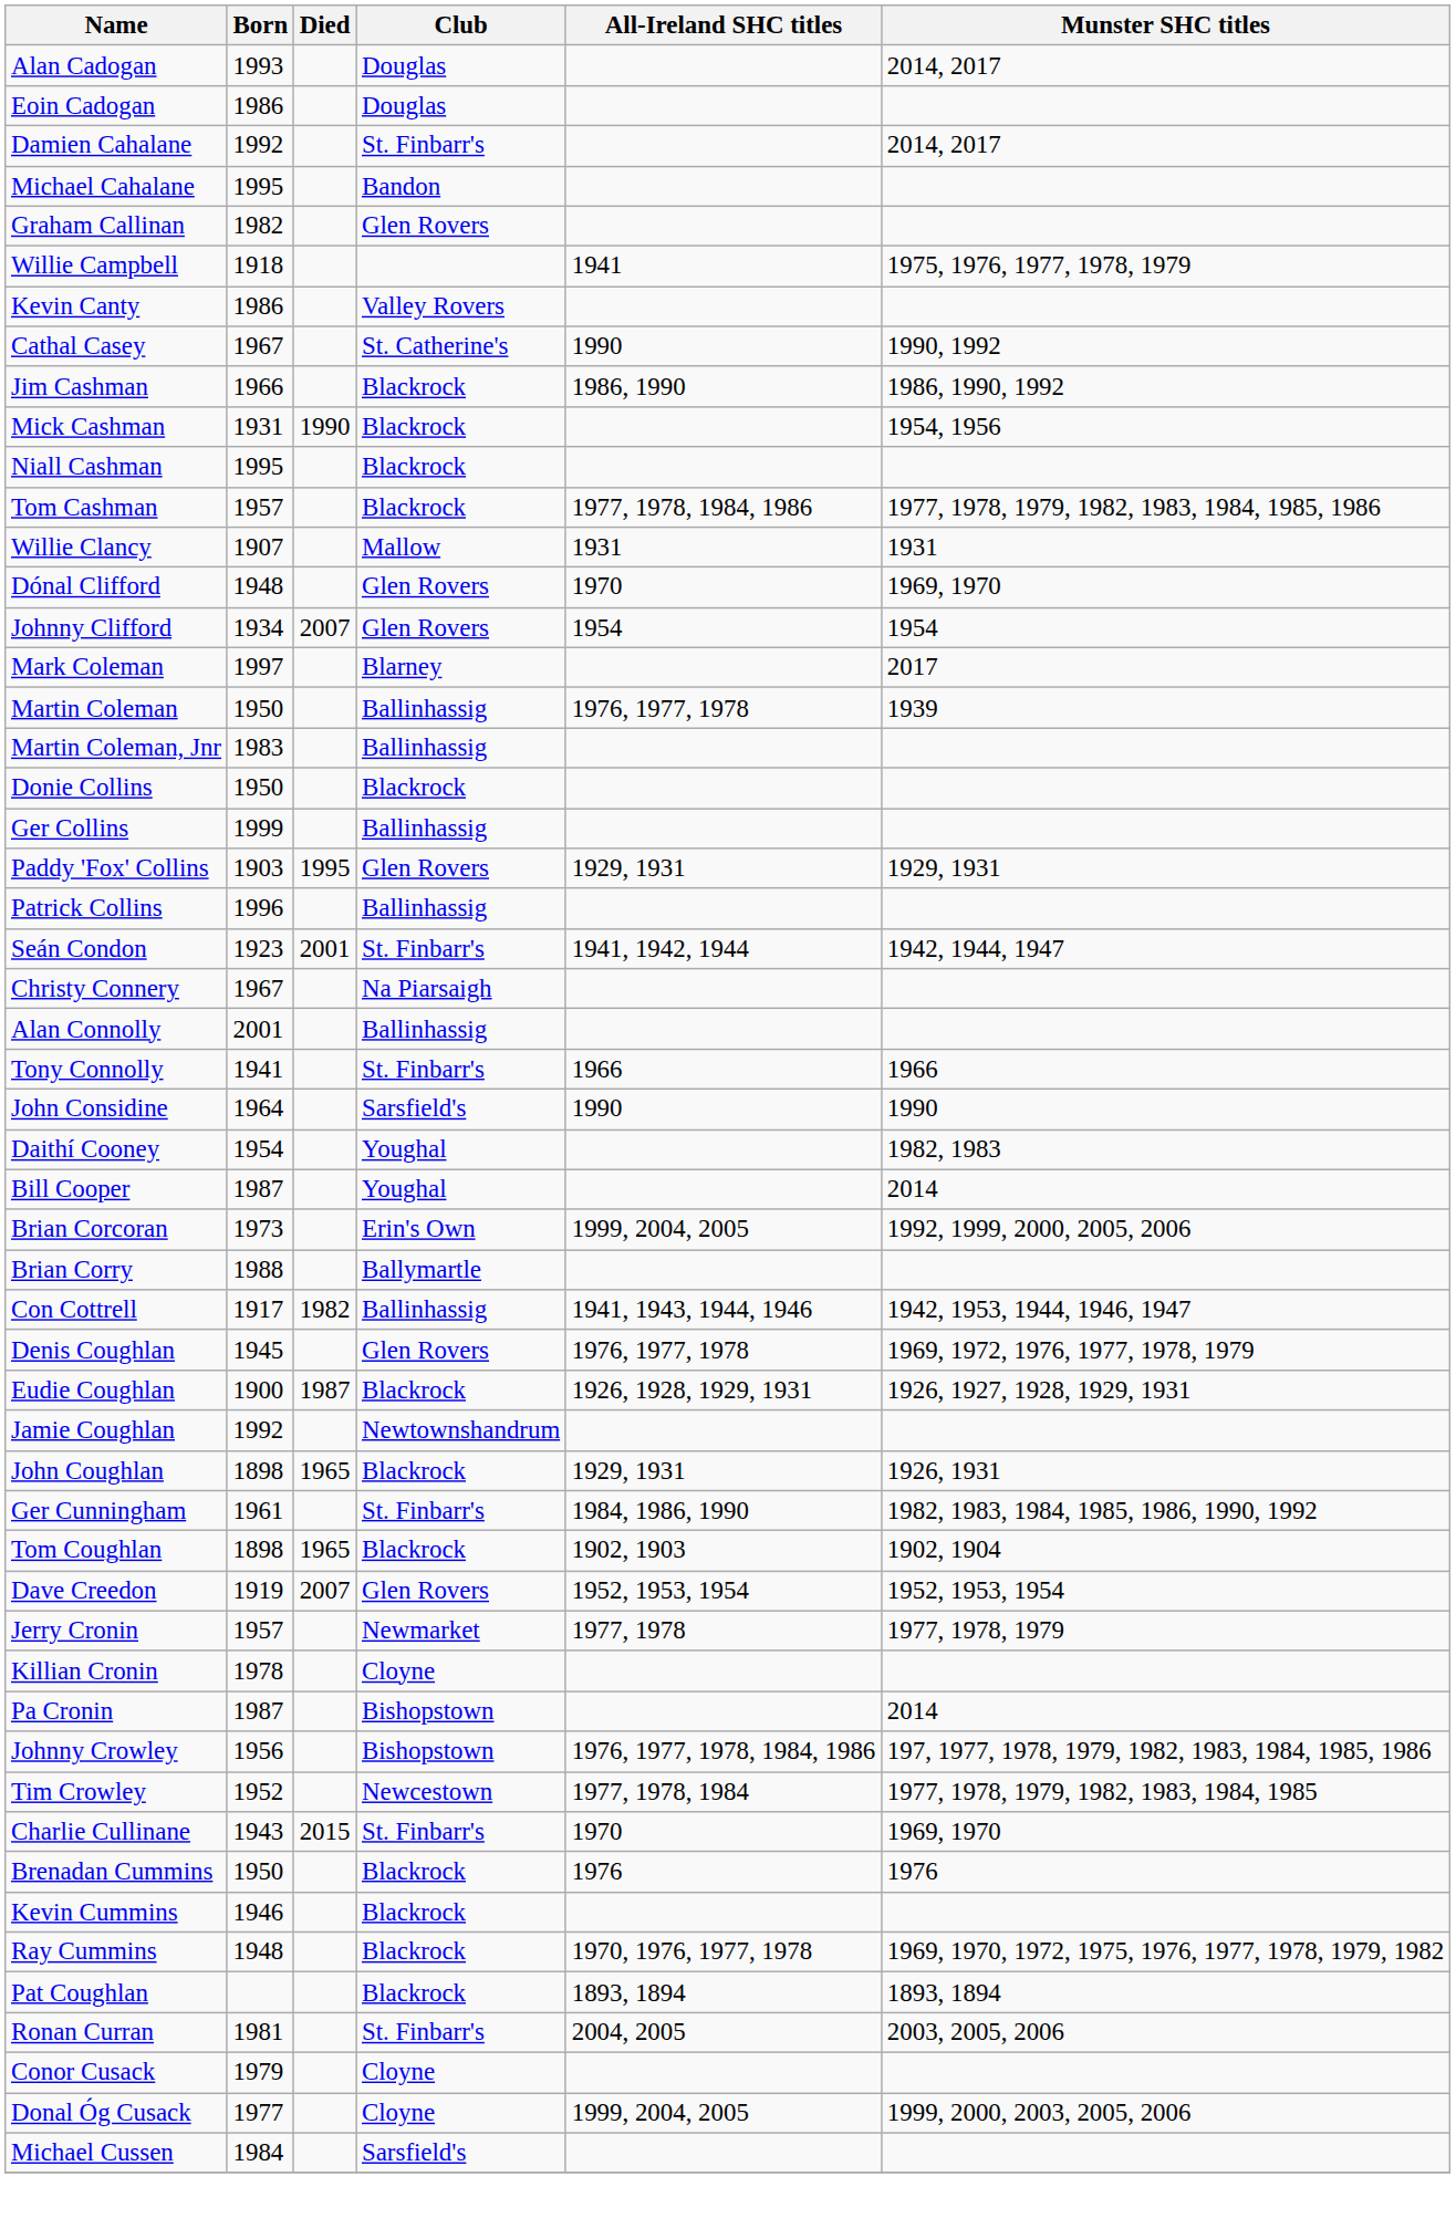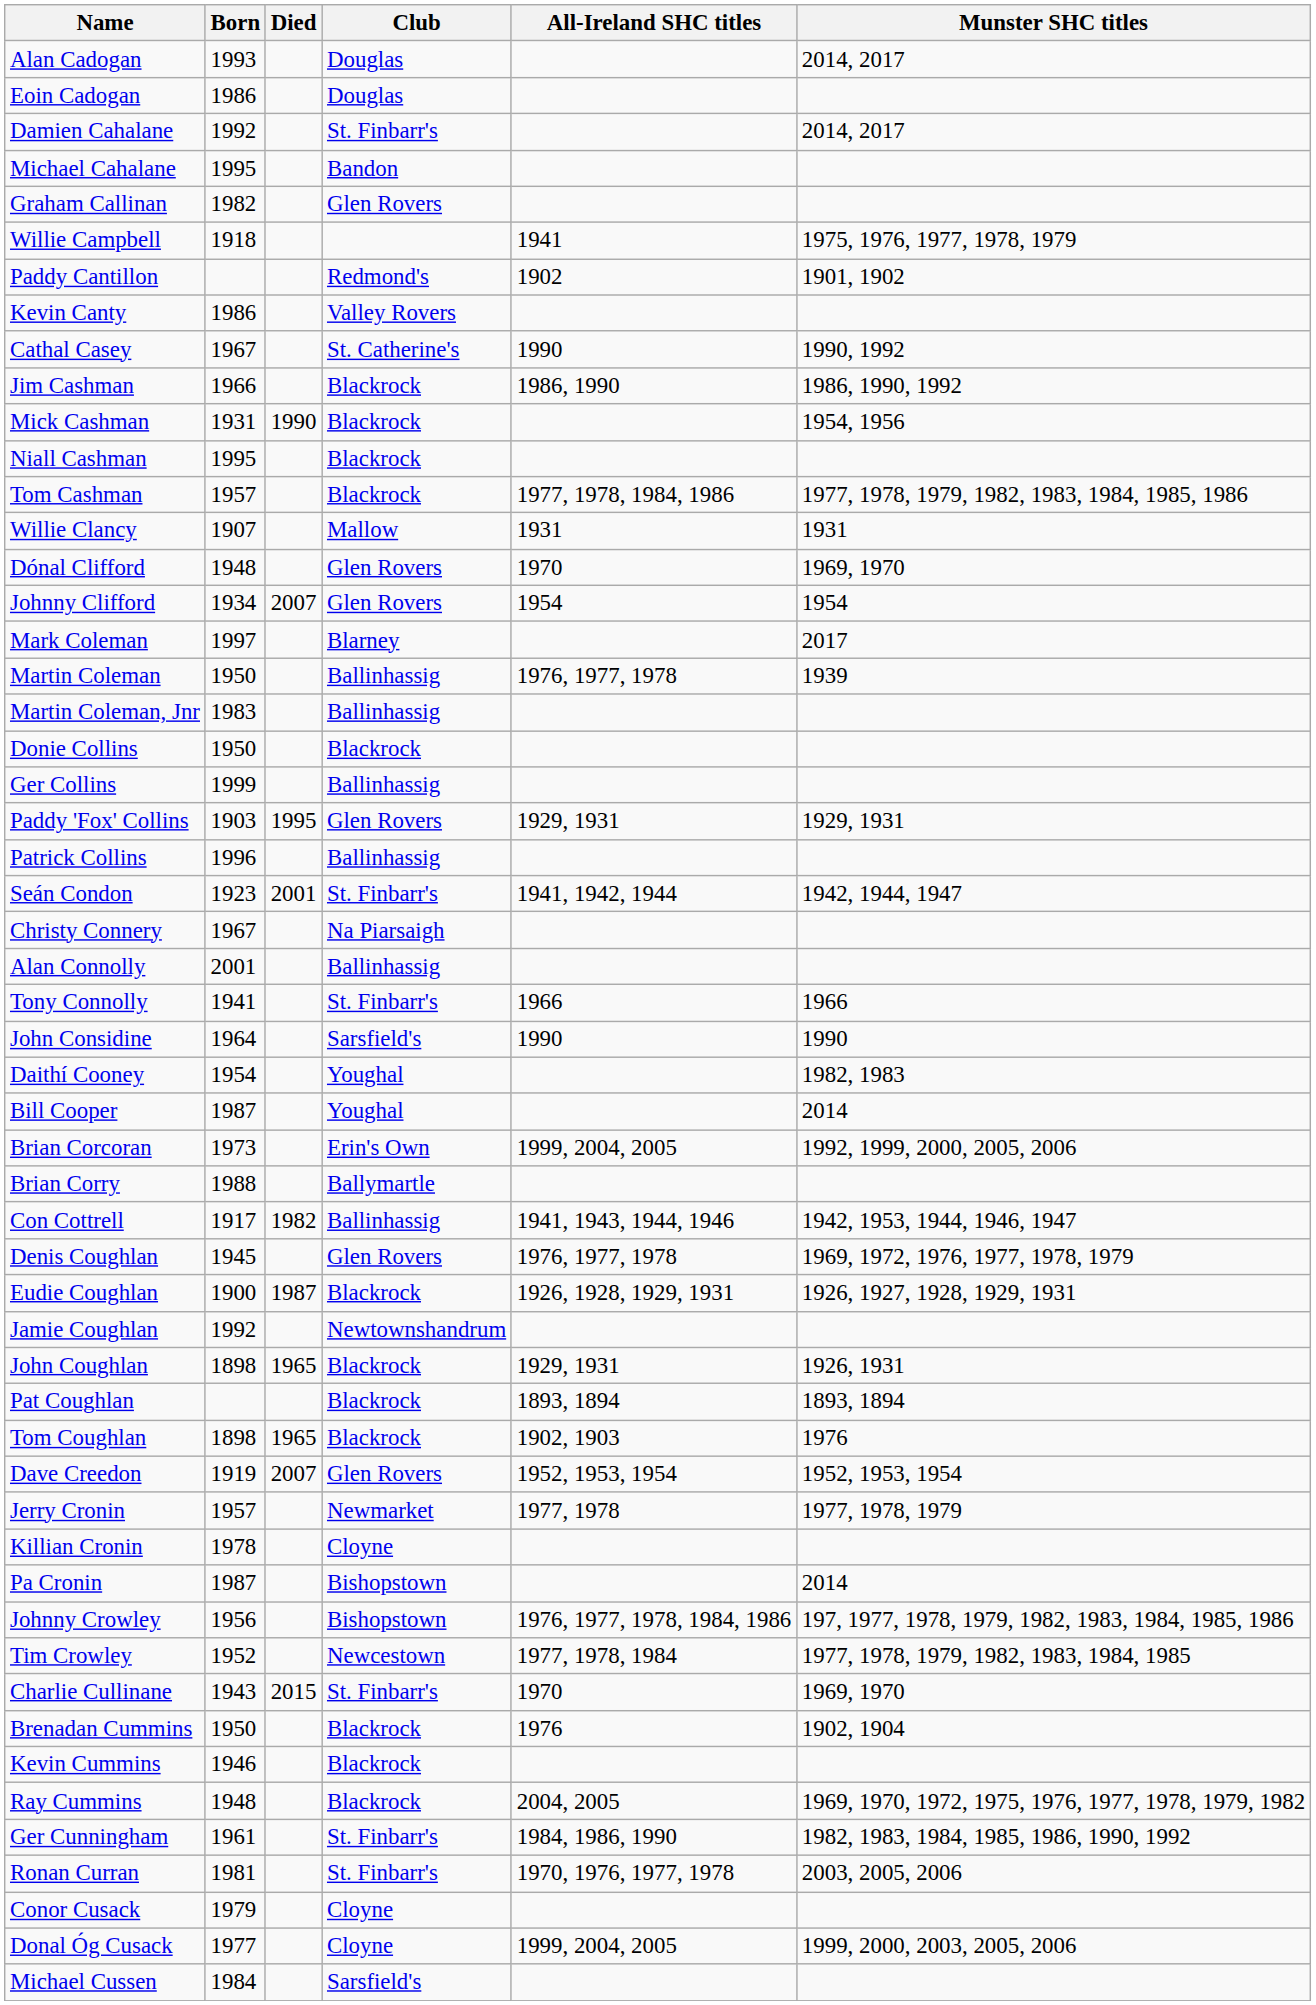 <table align=top class="wikitable">
 <tr>
 <th>Name</th>
 <th>Born</th>
 <th>Died</th>
 <th width=80>Club</th>
 <th colspan=1>All-Ireland SHC titles</th>
 <th colspan=1>Munster SHC titles</th>
 </tr>
 <tr>
 <td><a href='#'>Alan Cadogan</a></td>
 <td>1993</td>
 <td></td>
 <td><a href='#'>Douglas</a></td>
 <td></td>
 <td>2014, 2017</td>
 </tr>
 <tr>
 <td><a href='#'>Eoin Cadogan</a></td>
 <td>1986</td>
 <td></td>
 <td><a href='#'>Douglas</a></td>
 <td></td>
 <td></td>
 </tr>
 <tr>
 <td><a href='#'>Damien Cahalane</a></td>
 <td>1992</td>
 <td></td>
 <td><a href='#'>St. Finbarr's</a></td>
 <td></td>
 <td>2014, 2017</td>
 </tr>
 <tr>
 <td><a href='#'>Michael Cahalane</a></td>
 <td>1995</td>
 <td></td>
 <td><a href='#'>Bandon</a></td>
 <td></td>
 <td></td>
 </tr>
 <tr>
 <td><a href='#'>Graham Callinan</a></td>
 <td>1982</td>
 <td></td>
 <td><a href='#'>Glen Rovers</a></td>
 <td></td>
 <td></td>
 </tr>
 <tr>
 <td><a href='#'>Willie Campbell</a></td>
 <td>1918</td>
 <td></td>
 <td></td>
 <td>1941</td>
 <td>1975, 1976, 1977, 1978, 1979</td>
+</tr>
+<tr>
+<td><a href='#'>Paddy Cantillon</a></td>
+<td></td>
+<td></td>
+<td><a href='#'>Redmond's</a></td>
+<td>1902</td>
+<td>1901, 1902</td>
 </tr>
 <tr>
 <td><a href='#'>Kevin Canty</a></td>
 <td>1986</td>
 <td></td>
 <td><a href='#'>Valley Rovers</a></td>
 <td></td>
 <td></td>
 </tr>
 <tr>
 <td><a href='#'>Cathal Casey</a></td>
 <td>1967</td>
 <td></td>
 <td><a href='#'>St. Catherine's</a></td>
 <td>1990</td>
 <td>1990, 1992</td>
 </tr>
 <tr>
 <td><a href='#'>Jim Cashman</a></td>
 <td>1966</td>
 <td></td>
 <td><a href='#'>Blackrock</a></td>
 <td>1986, 1990</td>
 <td>1986, 1990, 1992</td>
 </tr>
 <tr>
 <td><a href='#'>Mick Cashman</a></td>
 <td>1931</td>
 <td>1990</td>
 <td><a href='#'>Blackrock</a></td>
 <td></td>
 <td>1954, 1956</td>
 </tr>
 <tr>
 <td><a href='#'>Niall Cashman</a></td>
 <td>1995</td>
 <td></td>
 <td><a href='#'>Blackrock</a></td>
 <td></td>
 <td></td>
 </tr>
 <tr>
 <td><a href='#'>Tom Cashman</a></td>
 <td>1957</td>
 <td></td>
 <td><a href='#'>Blackrock</a></td>
 <td>1977, 1978, 1984, 1986</td>
 <td>1977, 1978, 1979, 1982, 1983, 1984, 1985, 1986</td>
 </tr>
 <tr>
 <td><a href='#'>Willie Clancy</a></td>
 <td>1907</td>
 <td></td>
 <td><a href='#'>Mallow</a></td>
 <td>1931</td>
 <td>1931</td>
 </tr>
 <tr>
 <td><a href='#'>Dónal Clifford</a></td>
 <td>1948</td>
 <td></td>
 <td><a href='#'>Glen Rovers</a></td>
 <td>1970</td>
 <td>1969, 1970</td>
 </tr>
 <tr>
 <td><a href='#'>Johnny Clifford</a></td>
 <td>1934</td>
 <td>2007</td>
 <td><a href='#'>Glen Rovers</a></td>
 <td>1954</td>
 <td>1954</td>
 </tr>
 <tr>
 <td><a href='#'>Mark Coleman</a></td>
 <td>1997</td>
 <td></td>
 <td><a href='#'>Blarney</a></td>
 <td></td>
 <td>2017</td>
 </tr>
 <tr>
 <td><a href='#'>Martin Coleman</a></td>
 <td>1950</td>
 <td></td>
 <td><a href='#'>Ballinhassig</a></td>
 <td>1976, 1977, 1978</td>
 <td>1939</td>
 </tr>
 <tr>
 <td><a href='#'>Martin Coleman, Jnr</a></td>
 <td>1983</td>
 <td></td>
 <td><a href='#'>Ballinhassig</a></td>
 <td></td>
 <td></td>
 </tr>
 <tr>
 <td><a href='#'>Donie Collins</a></td>
 <td>1950</td>
 <td></td>
 <td><a href='#'>Blackrock</a></td>
 <td></td>
 <td></td>
 </tr>
 <tr>
 <td><a href='#'>Ger Collins</a></td>
 <td>1999</td>
 <td></td>
 <td><a href='#'>Ballinhassig</a></td>
 <td></td>
 <td></td>
 </tr>
 <tr>
 <td><a href='#'>Paddy 'Fox' Collins</a></td>
 <td>1903</td>
 <td>1995</td>
 <td><a href='#'>Glen Rovers</a></td>
 <td>1929, 1931</td>
 <td>1929, 1931</td>
 </tr>
 <tr>
 <td><a href='#'>Patrick Collins</a></td>
 <td>1996</td>
 <td></td>
 <td><a href='#'>Ballinhassig</a></td>
 <td></td>
 <td></td>
 </tr>
 <tr>
 <td><a href='#'>Seán Condon</a></td>
 <td>1923</td>
 <td>2001</td>
 <td><a href='#'>St. Finbarr's</a></td>
 <td>1941, 1942, 1944</td>
 <td>1942, 1944, 1947</td>
 </tr>
 <tr>
 <td><a href='#'>Christy Connery</a></td>
 <td>1967</td>
 <td></td>
 <td><a href='#'>Na Piarsaigh</a></td>
 <td></td>
 <td></td>
 </tr>
 <tr>
 <td><a href='#'>Alan Connolly</a></td>
 <td>2001</td>
 <td></td>
 <td><a href='#'>Ballinhassig</a></td>
 <td></td>
 <td></td>
 </tr>
 <tr>
 <td><a href='#'>Tony Connolly</a></td>
 <td>1941</td>
 <td></td>
 <td><a href='#'>St. Finbarr's</a></td>
 <td>1966</td>
 <td>1966</td>
 </tr>
 <tr>
 <td><a href='#'>John Considine</a></td>
 <td>1964</td>
 <td></td>
 <td><a href='#'>Sarsfield's</a></td>
 <td>1990</td>
 <td>1990</td>
 </tr>
 <tr>
 <td><a href='#'>Daithí Cooney</a></td>
 <td>1954</td>
 <td></td>
 <td><a href='#'>Youghal</a></td>
 <td></td>
 <td>1982, 1983</td>
 </tr>
 <tr>
 <td><a href='#'>Bill Cooper</a></td>
 <td>1987</td>
 <td></td>
 <td><a href='#'>Youghal</a></td>
 <td></td>
 <td>2014</td>
 </tr>
 <tr>
 <td><a href='#'>Brian Corcoran</a></td>
 <td>1973</td>
 <td></td>
 <td><a href='#'>Erin's Own</a></td>
 <td>1999, 2004, 2005</td>
 <td>1992, 1999, 2000, 2005, 2006</td>
 </tr>
 <tr>
 <td><a href='#'>Brian Corry</a></td>
 <td>1988</td>
 <td></td>
 <td><a href='#'>Ballymartle</a></td>
 <td></td>
 <td></td>
 </tr>
 <tr>
 <td><a href='#'>Con Cottrell</a></td>
 <td>1917</td>
 <td>1982</td>
 <td><a href='#'>Ballinhassig</a></td>
 <td>1941, 1943, 1944, 1946</td>
 <td>1942, 1953, 1944, 1946, 1947</td>
 </tr>
 <tr>
 <td><a href='#'>Denis Coughlan</a></td>
 <td>1945</td>
 <td></td>
 <td><a href='#'>Glen Rovers</a></td>
 <td>1976, 1977, 1978</td>
 <td>1969, 1972, 1976, 1977, 1978, 1979</td>
 </tr>
 <tr>
 <td><a href='#'>Eudie Coughlan</a></td>
 <td>1900</td>
 <td>1987</td>
 <td><a href='#'>Blackrock</a></td>
 <td>1926, 1928, 1929, 1931</td>
 <td>1926, 1927, 1928, 1929, 1931</td>
 </tr>
 <tr>
 <td><a href='#'>Jamie Coughlan</a></td>
 <td>1992</td>
 <td></td>
 <td><a href='#'>Newtownshandrum</a></td>
 <td></td>
 <td></td>
 </tr>
 <tr>
 <td><a href='#'>John Coughlan</a></td>
 <td>1898</td>
 <td>1965</td>
 <td><a href='#'>Blackrock</a></td>
 <td>1929, 1931</td>
 <td>1926, 1931</td>
 </tr>
 <tr>
-<td><a href='#'>Ger Cunningham</a></td>
-<td>1961</td>
+<td><a href='#'>Pat Coughlan</a></td>
 <td></td>
-<td><a href='#'>St. Finbarr's</a></td>
-<td>1984, 1986, 1990</td>
-<td>1982, 1983, 1984, 1985, 1986, 1990, 1992</td>
+<td></td>
+<td><a href='#'>Blackrock</a></td>
+<td>1893, 1894</td>
+<td>1893, 1894</td>
 </tr>
 <tr>
 <td><a href='#'>Tom Coughlan</a></td>
 <td>1898</td>
 <td>1965</td>
 <td><a href='#'>Blackrock</a></td>
 <td>1902, 1903</td>
-<td>1902, 1904</td>
+<td>1976</td>
 </tr>
 <tr>
 <td><a href='#'>Dave Creedon</a></td>
 <td>1919</td>
 <td>2007</td>
 <td><a href='#'>Glen Rovers</a></td>
 <td>1952, 1953, 1954</td>
 <td>1952, 1953, 1954</td>
 </tr>
 <tr>
 <td><a href='#'>Jerry Cronin</a></td>
 <td>1957</td>
 <td></td>
 <td><a href='#'>Newmarket</a></td>
 <td>1977, 1978</td>
 <td>1977, 1978, 1979</td>
 </tr>
 <tr>
 <td><a href='#'>Killian Cronin</a></td>
 <td>1978</td>
 <td></td>
 <td><a href='#'>Cloyne</a></td>
 <td></td>
 <td></td>
 </tr>
 <tr>
 <td><a href='#'>Pa Cronin</a></td>
 <td>1987</td>
 <td></td>
 <td><a href='#'>Bishopstown</a></td>
 <td></td>
 <td>2014</td>
 </tr>
 <tr>
 <td><a href='#'>Johnny Crowley</a></td>
 <td>1956</td>
 <td></td>
 <td><a href='#'>Bishopstown</a></td>
 <td>1976, 1977, 1978, 1984, 1986</td>
 <td>197, 1977, 1978, 1979, 1982, 1983, 1984, 1985, 1986</td>
 </tr>
 <tr>
 <td><a href='#'>Tim Crowley</a></td>
 <td>1952</td>
 <td></td>
 <td><a href='#'>Newcestown</a></td>
 <td>1977, 1978, 1984</td>
 <td>1977, 1978, 1979, 1982, 1983, 1984, 1985</td>
 </tr>
 <tr>
 <td><a href='#'>Charlie Cullinane</a></td>
 <td>1943</td>
 <td>2015</td>
 <td><a href='#'>St. Finbarr's</a></td>
 <td>1970</td>
 <td>1969, 1970</td>
 </tr>
 <tr>
 <td><a href='#'>Brenadan Cummins</a></td>
 <td>1950</td>
 <td></td>
 <td><a href='#'>Blackrock</a></td>
 <td>1976</td>
-<td>1976</td>
+<td>1902, 1904</td>
 </tr>
 <tr>
 <td><a href='#'>Kevin Cummins</a></td>
 <td>1946</td>
 <td></td>
 <td><a href='#'>Blackrock</a></td>
 <td></td>
 <td></td>
 </tr>
 <tr>
 <td><a href='#'>Ray Cummins</a></td>
 <td>1948</td>
 <td></td>
 <td><a href='#'>Blackrock</a></td>
-<td>1970, 1976, 1977, 1978</td>
+<td>2004, 2005</td>
 <td>1969, 1970, 1972, 1975, 1976, 1977, 1978, 1979, 1982</td>
 </tr>
 <tr>
-<td><a href='#'>Pat Coughlan</a></td>
+<td><a href='#'>Ger Cunningham</a></td>
+<td>1961</td>
 <td></td>
-<td></td>
-<td><a href='#'>Blackrock</a></td>
-<td>1893, 1894</td>
-<td>1893, 1894</td>
+<td><a href='#'>St. Finbarr's</a></td>
+<td>1984, 1986, 1990</td>
+<td>1982, 1983, 1984, 1985, 1986, 1990, 1992</td>
 </tr>
 <tr>
 <td><a href='#'>Ronan Curran</a></td>
 <td>1981</td>
 <td></td>
 <td><a href='#'>St. Finbarr's</a></td>
-<td>2004, 2005</td>
+<td>1970, 1976, 1977, 1978</td>
 <td>2003, 2005, 2006</td>
 </tr>
 <tr>
 <td><a href='#'>Conor Cusack</a></td>
 <td>1979</td>
 <td></td>
 <td><a href='#'>Cloyne</a></td>
 <td></td>
 </tr>
 <tr>
 <td><a href='#'>Donal Óg Cusack</a></td>
 <td>1977</td>
 <td></td>
 <td><a href='#'>Cloyne</a></td>
 <td>1999, 2004, 2005</td>
 <td>1999, 2000, 2003, 2005, 2006</td>
 </tr>
 <tr>
 <td><a href='#'>Michael Cussen</a></td>
 <td>1984</td>
 <td></td>
 <td><a href='#'>Sarsfield's</a></td>
 <td></td>
 <td></td>
 </tr>
 <tr>
 </tr>
 </table>
